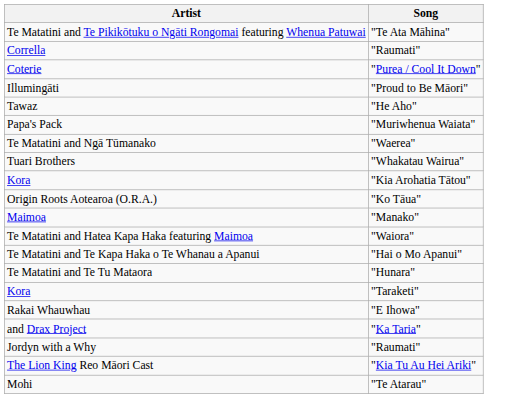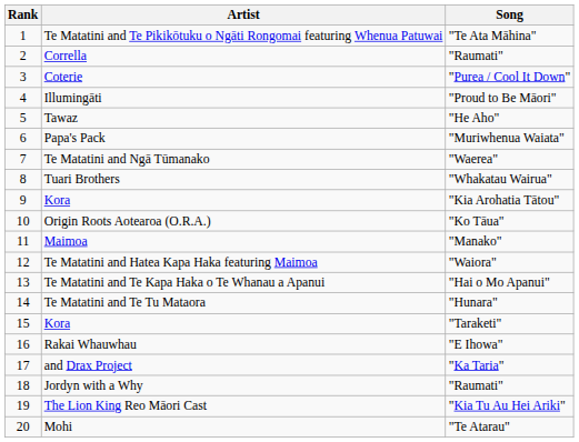 <table class="wikitable sortable">
 <tr>
+<th>Rank</th>
 <th>Artist</th>
 <th>Song</th>
 </tr>
 <tr>
+<td align="center">1</td>
 <td>Te Matatini and <a href='#'>Te Pikikōtuku o Ngāti Rongomai</a> featuring <a href='#'>Whenua Patuwai</a></td>
 <td>"Te Ata Māhina"</td>
 </tr>
 <tr>
+<td align="center">2</td>
 <td><a href='#'>Corrella</a></td>
 <td>"Raumati"</td>
 </tr>
 <tr>
+<td align="center">3</td>
 <td><a href='#'>Coterie</a></td>
 <td>"<a href='#'>Purea / Cool It Down</a>"</td>
 </tr>
 <tr>
+<td align="center">4</td>
 <td>Illumingāti</td>
 <td>"Proud to Be Māori"</td>
 </tr>
 <tr>
+<td align="center">5</td>
 <td>Tawaz</td>
 <td>"He Aho"</td>
 </tr>
 <tr>
+<td align="center">6</td>
 <td>Papa's Pack</td>
 <td>"Muriwhenua Waiata"</td>
 </tr>
 <tr>
+<td align="center">7</td>
 <td>Te Matatini and Ngā Tūmanako</td>
 <td>"Waerea"</td>
 </tr>
 <tr>
+<td align="center">8</td>
 <td>Tuari Brothers</td>
 <td>"Whakatau Wairua"</td>
 </tr>
 <tr>
+<td align="center">9</td>
 <td><a href='#'>Kora</a></td>
 <td>"Kia Arohatia Tātou"</td>
 </tr>
 <tr>
+<td align="center">10</td>
 <td>Origin Roots Aotearoa (O.R.A.)</td>
 <td>"Ko Tāua"</td>
 </tr>
 <tr>
+<td align="center">11</td>
 <td><a href='#'>Maimoa</a></td>
 <td>"Manako"</td>
 </tr>
 <tr>
+<td align="center">12</td>
 <td>Te Matatini and Hatea Kapa Haka featuring <a href='#'>Maimoa</a></td>
 <td>"Waiora"</td>
 </tr>
 <tr>
+<td align="center">13</td>
 <td>Te Matatini and Te Kapa Haka o Te Whanau a Apanui</td>
 <td>"Hai o Mo Apanui"</td>
 </tr>
 <tr>
+<td align="center">14</td>
 <td>Te Matatini and Te Tu Mataora</td>
 <td>"Hunara"</td>
 </tr>
 <tr>
+<td align="center">15</td>
 <td><a href='#'>Kora</a></td>
 <td>"Taraketi"</td>
 </tr>
 <tr>
+<td align="center">16</td>
 <td>Rakai Whauwhau</td>
 <td>"E Ihowa"</td>
 </tr>
 <tr>
+<td align="center">17</td>
 <td> and <a href='#'>Drax Project</a></td>
 <td>"<a href='#'>Ka Taria</a>"</td>
 </tr>
 <tr>
+<td align="center">18</td>
 <td>Jordyn with a Why</td>
 <td>"Raumati"</td>
 </tr>
 <tr>
+<td align="center">19</td>
 <td><a href='#'>The Lion King</a> Reo Māori Cast</td>
 <td>"<a href='#'>Kia Tu Au Hei Ariki</a>"</td>
 </tr>
 <tr>
+<td align="center">20</td>
 <td>Mohi</td>
 <td>"Te Atarau"</td>
 </tr>
 </table>
